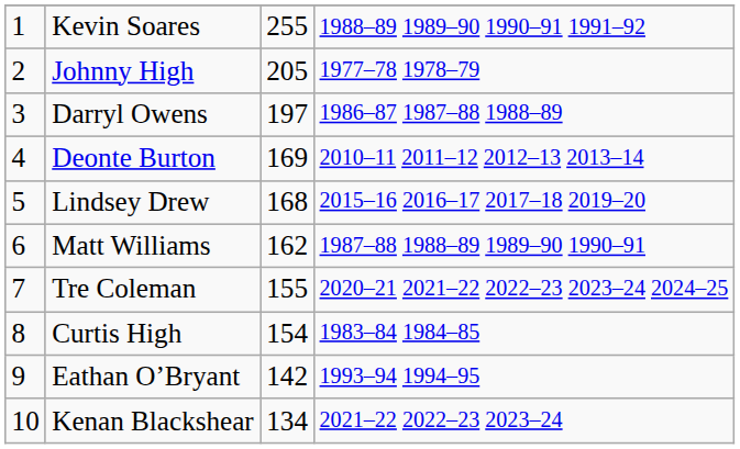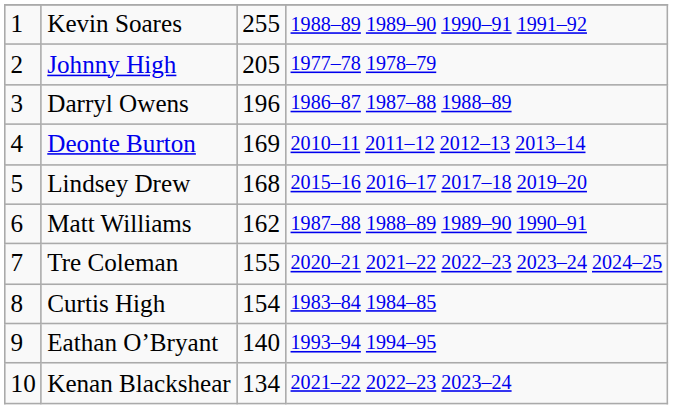 <table class="wikitable">
 <tr>
 </tr>
 <tr>
 <td>1</td>
 <td>Kevin Soares</td>
 <td>255</td>
 <td style="font-size:80%;"><a href='#'>1988–89</a> <a href='#'>1989–90</a> <a href='#'>1990–91</a> <a href='#'>1991–92</a></td>
 </tr>
 <tr>
 <td>2</td>
 <td><a href='#'>Johnny High</a></td>
 <td>205</td>
 <td style="font-size:80%;"><a href='#'>1977–78</a> <a href='#'>1978–79</a></td>
 </tr>
 <tr>
 <td>3</td>
 <td>Darryl Owens</td>
-<td>197</td>
+<td>196</td>
 <td style="font-size:80%;"><a href='#'>1986–87</a> <a href='#'>1987–88</a> <a href='#'>1988–89</a></td>
 </tr>
 <tr>
 <td>4</td>
 <td><a href='#'>Deonte Burton</a></td>
 <td>169</td>
 <td style="font-size:80%;"><a href='#'>2010–11</a> <a href='#'>2011–12</a> <a href='#'>2012–13</a> <a href='#'>2013–14</a></td>
 </tr>
 <tr>
 <td>5</td>
 <td>Lindsey Drew</td>
 <td>168</td>
 <td style="font-size:80%;"><a href='#'>2015–16</a> <a href='#'>2016–17</a> <a href='#'>2017–18</a> <a href='#'>2019–20</a></td>
 </tr>
 <tr>
 <td>6</td>
 <td>Matt Williams</td>
 <td>162</td>
 <td style="font-size:80%;"><a href='#'>1987–88</a> <a href='#'>1988–89</a> <a href='#'>1989–90</a> <a href='#'>1990–91</a></td>
 </tr>
 <tr>
 <td>7</td>
 <td>Tre Coleman</td>
 <td>155</td>
 <td style="font-size:80%;"><a href='#'>2020–21</a> <a href='#'>2021–22</a> <a href='#'>2022–23</a> <a href='#'>2023–24</a> <a href='#'>2024–25</a></td>
 </tr>
 <tr>
 <td>8</td>
 <td>Curtis High</td>
 <td>154</td>
 <td style="font-size:80%;"><a href='#'>1983–84</a> <a href='#'>1984–85</a></td>
 </tr>
 <tr>
 <td>9</td>
 <td>Eathan O’Bryant</td>
-<td>142</td>
+<td>140</td>
 <td style="font-size:80%;"><a href='#'>1993–94</a> <a href='#'>1994–95</a></td>
 </tr>
 <tr>
 <td>10</td>
 <td>Kenan Blackshear</td>
 <td>134</td>
 <td style="font-size:80%;"><a href='#'>2021–22</a> <a href='#'>2022–23</a> <a href='#'>2023–24</a></td>
 </tr>
 </table>
